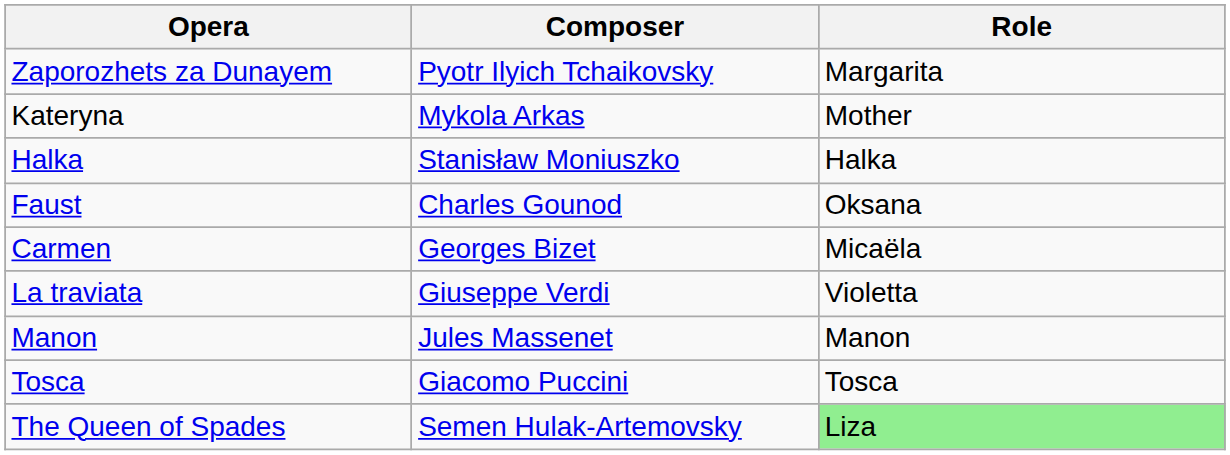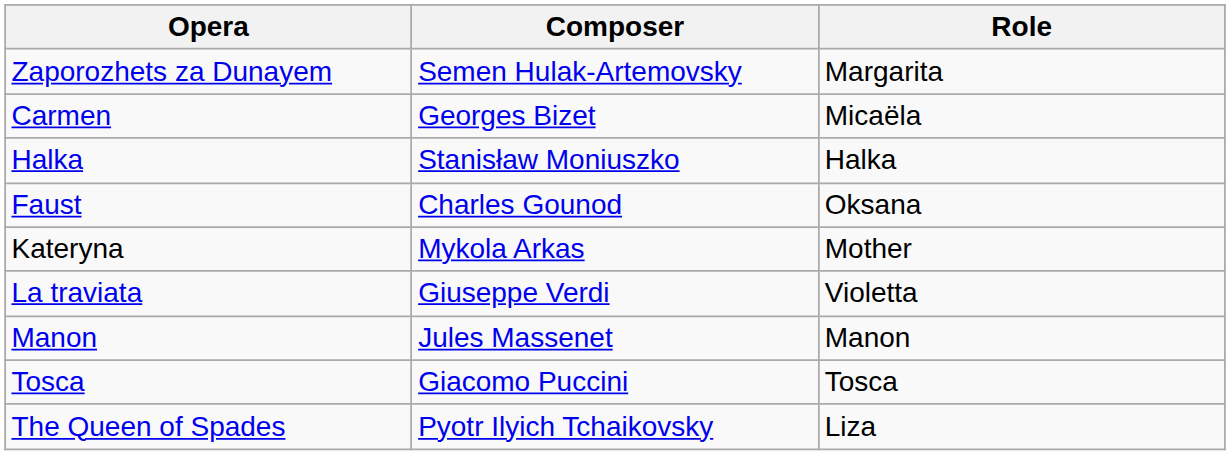 <table class="wikitable" style="margin-left: auto; margin-right: auto; border: none;">
 <tr>
 <th scope="col" style="width: 225px;">Opera</th>
 <th scope="col" style="width: 225px;">Composer</th>
 <th scope="col" style="width: 225px;">Role</th>
 </tr>
 <tr>
 <td><a href='#'>Zaporozhets za Dunayem</a></td>
-<td><a href='#'>Pyotr Ilyich Tchaikovsky</a></td>
+<td><a href='#'>Semen Hulak-Artemovsky</a></td>
 <td>Margarita</td>
 </tr>
 <tr>
-<td>Kateryna</td>
-<td><a href='#'>Mykola Arkas</a></td>
-<td>Mother</td>
+<td><a href='#'>Carmen</a></td>
+<td><a href='#'>Georges Bizet</a></td>
+<td>Micaëla</td>
 </tr>
 <tr>
 <td><a href='#'>Halka</a></td>
 <td><a href='#'>Stanisław Moniuszko</a></td>
 <td>Halka</td>
 </tr>
 <tr>
 <td><a href='#'>Faust</a></td>
 <td><a href='#'>Charles Gounod</a></td>
 <td>Oksana</td>
 </tr>
 <tr>
-<td><a href='#'>Carmen</a></td>
-<td><a href='#'>Georges Bizet</a></td>
-<td>Micaëla</td>
+<td>Kateryna</td>
+<td><a href='#'>Mykola Arkas</a></td>
+<td>Mother</td>
 </tr>
 <tr>
 <td><a href='#'>La traviata</a></td>
 <td><a href='#'>Giuseppe Verdi</a></td>
 <td>Violetta</td>
 </tr>
 <tr>
 <td><a href='#'>Manon</a></td>
 <td><a href='#'>Jules Massenet</a></td>
 <td>Manon</td>
 </tr>
 <tr>
 <td><a href='#'>Tosca</a></td>
 <td><a href='#'>Giacomo Puccini</a></td>
 <td>Tosca</td>
 </tr>
 <tr>
 <td><a href='#'>The Queen of Spades</a></td>
-<td><a href='#'>Semen Hulak-Artemovsky</a></td>
-<td style="background: lightgreen;">Liza</td>
+<td><a href='#'>Pyotr Ilyich Tchaikovsky</a></td>
+<td>Liza</td>
 </tr>
 </table>
